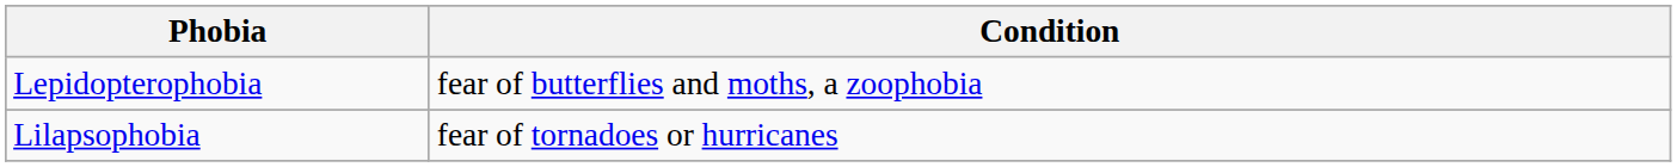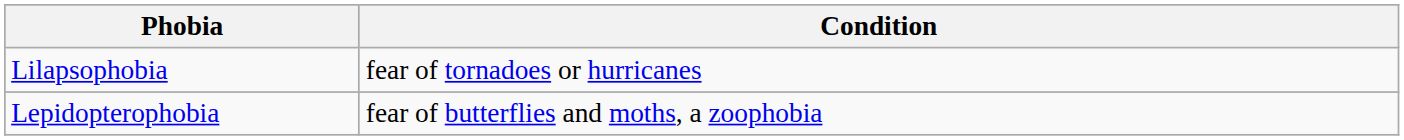 <table class="wikitable sortable" border="1">
 <tr>
 <th width="200px">Phobia</th>
 <th width="600px">Condition</th>
 </tr>
 <tr>
+<td><a href='#'>Lilapsophobia</a></td>
+<td>fear of <a href='#'>tornadoes</a> or <a href='#'>hurricanes</a></td>
+</tr>
+<tr>
 <td><a href='#'>Lepidopterophobia</a></td>
 <td>fear of <a href='#'>butterflies</a> and <a href='#'>moths</a>, a <a href='#'>zoophobia</a></td>
 </tr>
-<tr>
-<td><a href='#'>Lilapsophobia</a></td>
-<td>fear of <a href='#'>tornadoes</a> or <a href='#'>hurricanes</a></td>
-</tr>
 </table>
